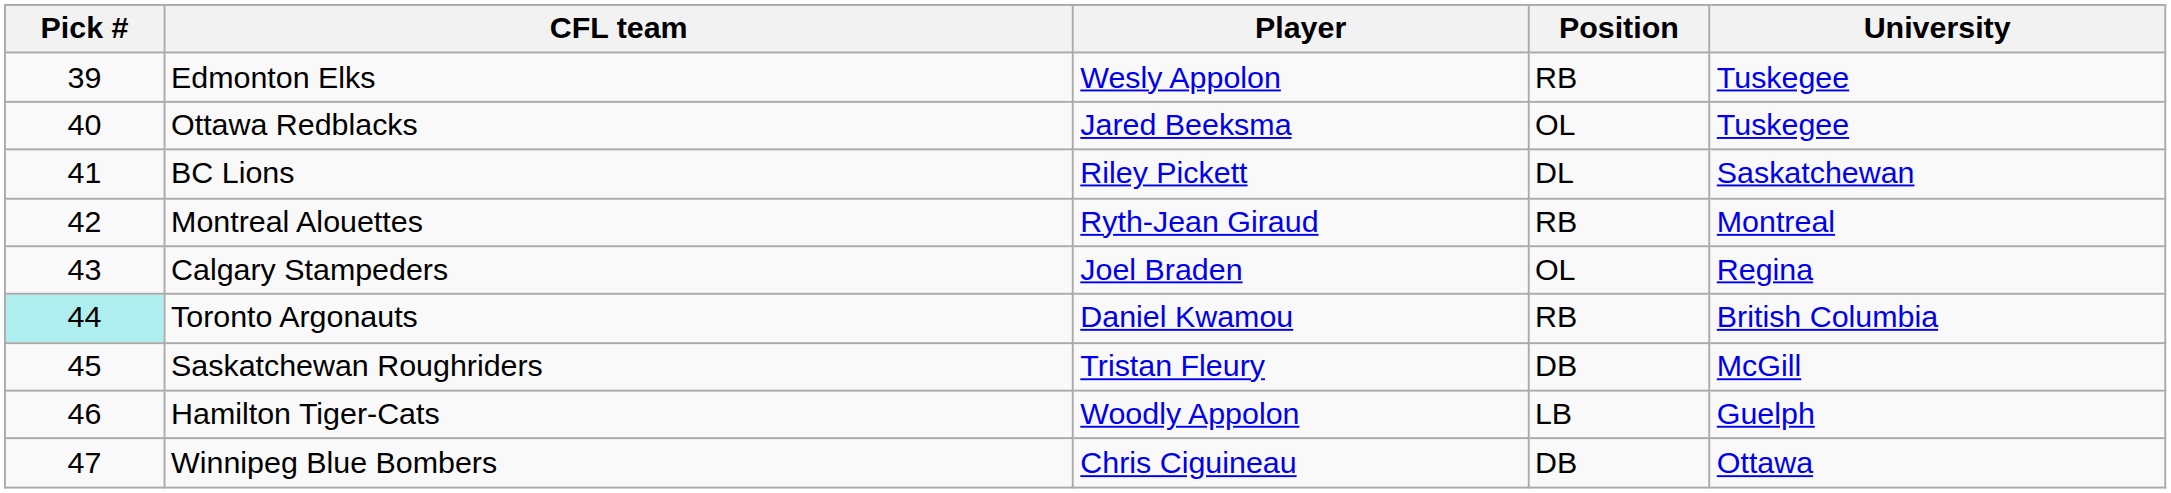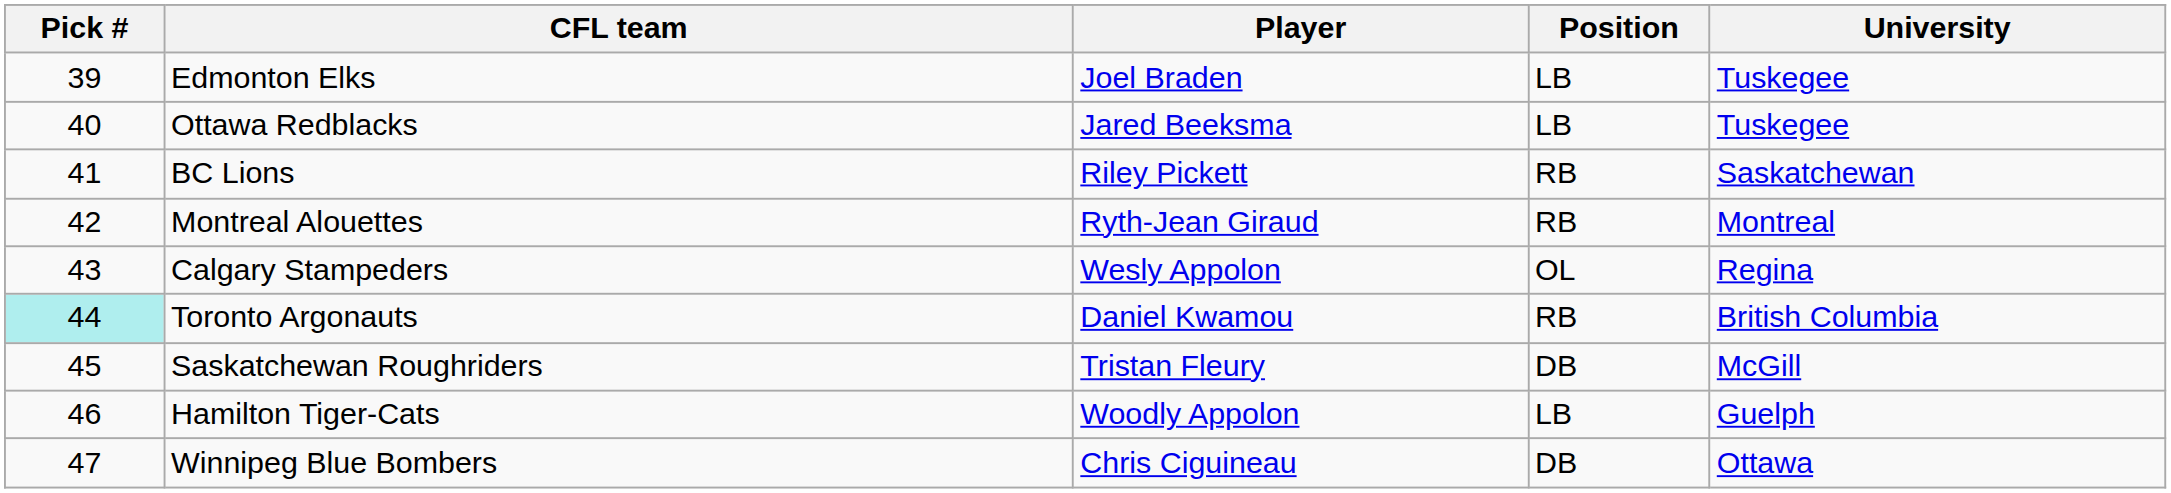 <table class="wikitable" style="width: 90%">
 <tr>
 <th width=7%>Pick #</th>
 <th width=40%>CFL team</th>
 <th width=20%>Player</th>
 <th width=8%>Position</th>
 <th width=20%>University</th>
 </tr>
 <tr>
 <td align=center>39</td>
 <td>Edmonton Elks</td>
-<td><a href='#'>Wesly Appolon</a></td>
-<td>RB</td>
+<td><a href='#'>Joel Braden</a></td>
+<td>LB</td>
 <td><a href='#'>Tuskegee</a></td>
 </tr>
 <tr>
 <td align=center>40</td>
 <td>Ottawa Redblacks</td>
 <td><a href='#'>Jared Beeksma</a></td>
-<td>OL</td>
+<td>LB</td>
 <td><a href='#'>Tuskegee</a></td>
 </tr>
 <tr>
 <td align=center>41</td>
 <td>BC Lions</td>
 <td><a href='#'>Riley Pickett</a></td>
-<td>DL</td>
+<td>RB</td>
 <td><a href='#'>Saskatchewan</a></td>
 </tr>
 <tr>
 <td align=center>42</td>
 <td>Montreal Alouettes</td>
 <td><a href='#'>Ryth-Jean Giraud</a></td>
 <td>RB</td>
 <td><a href='#'>Montreal</a></td>
 </tr>
 <tr>
 <td align=center>43</td>
 <td>Calgary Stampeders</td>
-<td><a href='#'>Joel Braden</a></td>
+<td><a href='#'>Wesly Appolon</a></td>
 <td>OL</td>
 <td><a href='#'>Regina</a></td>
 </tr>
 <tr>
 <td align=center style="background: paleturquoise;">44</td>
 <td>Toronto Argonauts</td>
 <td><a href='#'>Daniel Kwamou</a></td>
 <td>RB</td>
 <td><a href='#'>British Columbia</a></td>
 </tr>
 <tr>
 <td align=center>45</td>
 <td>Saskatchewan Roughriders</td>
 <td><a href='#'>Tristan Fleury</a></td>
 <td>DB</td>
 <td><a href='#'>McGill</a></td>
 </tr>
 <tr>
 <td align=center>46</td>
 <td>Hamilton Tiger-Cats</td>
 <td><a href='#'>Woodly Appolon</a></td>
 <td>LB</td>
 <td><a href='#'>Guelph</a></td>
 </tr>
 <tr>
 <td align=center>47</td>
 <td>Winnipeg Blue Bombers</td>
 <td><a href='#'>Chris Ciguineau</a></td>
 <td>DB</td>
 <td><a href='#'>Ottawa</a></td>
 </tr>
 </table>
